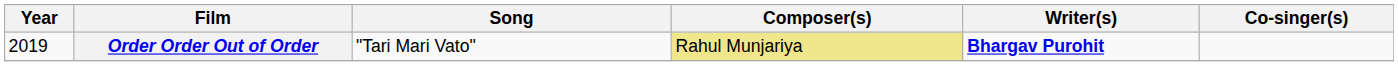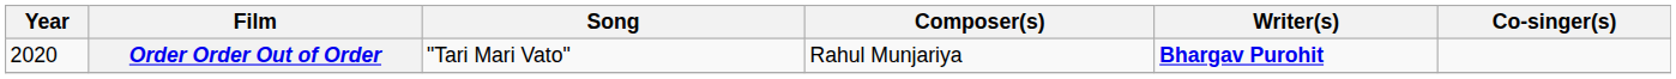 <table class="wikitable plainrowheaders" width="100%" textcolor:#000;">
 <tr>
 <th scope="col" width=5%><strong>Year</strong></th>
 <th scope="col" width=20%><strong>Film</strong></th>
 <th scope="col" width=23%><strong>Song</strong></th>
 <th scope="col" width=21%><strong>Composer(s)</strong></th>
 <th scope="col" width=17%><strong>Writer(s)</strong></th>
 <th scope="col" width=18%><strong>Co-singer(s)</strong></th>
 </tr>
 <tr>
-<td>2019</td>
+<td>2020</td>
 <th scope="row"><em><a href='#'>Order Order Out of Order</a></em></th>
 <td>"Tari Mari Vato"</td>
-<td style="background: khaki;">Rahul Munjariya</td>
+<td>Rahul Munjariya</td>
 <td><strong><a href='#'>Bhargav Purohit</a></strong></td>
 <td></td>
 </tr>
 <tr>
 </tr>
 </table>
